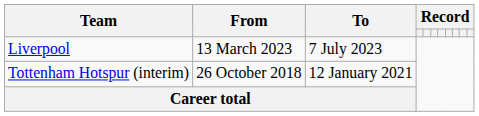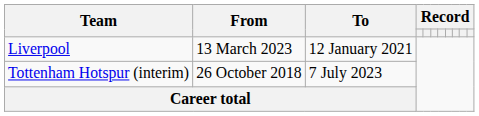 <table class="wikitable" style="text-align: center">
 <tr>
 <th rowspan=2>Team</th>
 <th rowspan=2>From</th>
 <th rowspan=2>To</th>
 <th colspan=8>Record</th>
 </tr>
 <tr>
 <th></th>
 <th></th>
 <th></th>
 <th></th>
 <th></th>
 <th></th>
 <th></th>
 <th></th>
 </tr>
 <tr>
 <td align="left"><a href='#'>Liverpool</a></td>
 <td align="left">13 March 2023</td>
-<td align="left">7 July 2023<br></td>
+<td align="left">12 January 2021<br></td>
 </tr>
 <tr>
 <td align="left"><a href='#'>Tottenham Hotspur</a> (interim)</td>
 <td align="left">26 October 2018</td>
-<td align="left">12 January 2021<br></td>
+<td align="left">7 July 2023<br></td>
 </tr>
 <tr>
 <th colspan="3">Career total<br></th>
 </tr>
 </table>
